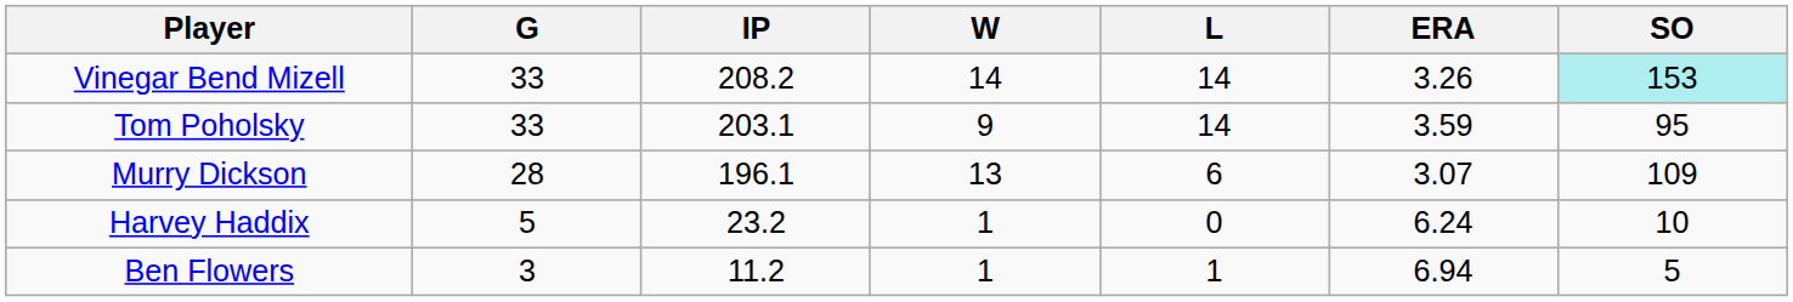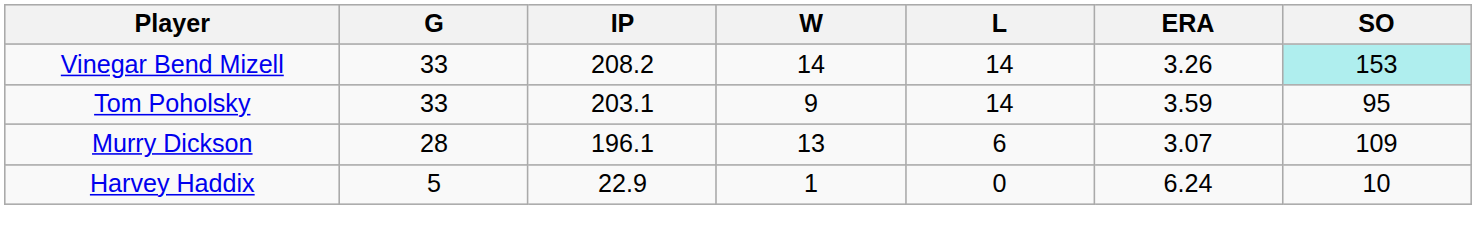 <table class="wikitable sortable">
 <tr>
 <th bgcolor="#DDDDFF" width="16%">Player</th>
 <th bgcolor="#DDDDFF" width="9%">G</th>
 <th bgcolor="#DDDDFF" width="9%">IP</th>
 <th bgcolor="#DDDDFF" width="9%">W</th>
 <th bgcolor="#DDDDFF" width="9%">L</th>
 <th bgcolor="#DDDDFF" width="9%">ERA</th>
 <th bgcolor="#DDDDFF" width="9%">SO</th>
 </tr>
 <tr align="center">
 <td><a href='#'>Vinegar Bend Mizell</a></td>
 <td>33</td>
 <td>208.2</td>
 <td>14</td>
 <td>14</td>
 <td>3.26</td>
 <td style="background: paleturquoise;">153</td>
 </tr>
 <tr align="center">
 <td><a href='#'>Tom Poholsky</a></td>
 <td>33</td>
 <td>203.1</td>
 <td>9</td>
 <td>14</td>
 <td>3.59</td>
 <td>95</td>
 </tr>
 <tr align="center">
 <td><a href='#'>Murry Dickson</a></td>
 <td>28</td>
 <td>196.1</td>
 <td>13</td>
 <td>6</td>
 <td>3.07</td>
 <td>109</td>
 </tr>
 <tr align="center">
 <td><a href='#'>Harvey Haddix</a></td>
 <td>5</td>
-<td>23.2</td>
+<td>22.9</td>
 <td>1</td>
 <td>0</td>
 <td>6.24</td>
 <td>10</td>
 </tr>
-<tr align="center">
-<td><a href='#'>Ben Flowers</a></td>
-<td>3</td>
-<td>11.2</td>
-<td>1</td>
-<td>1</td>
-<td>6.94</td>
-<td>5</td>
-</tr>
 </table>
